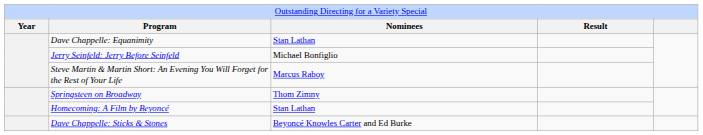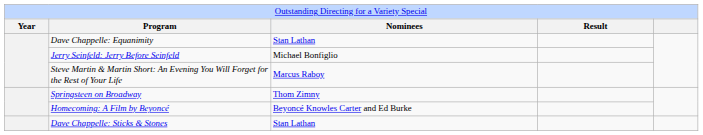 <table class="wikitable plainrowheaders" style="font-size: 90%" width=90%>
 <tr ---- bgcolor="#bfd7ff">
 <td colspan=6 align=center><a href='#'>Outstanding Directing for a Variety Special</a></td>
 </tr>
 <tr ---- bgcolor="#ebf5ff">
 <th width="5%">Year</th>
 <th width="25%">Program</th>
 <th width="30%">Nominees</th>
 <th width="13%">Result</th>
 <th width="5%"></th>
 </tr>
 <tr>
 <th rowspan="3" scope=row></th>
 <td><em>Dave Chappelle: Equanimity</em></td>
 <td><a href='#'>Stan Lathan</a></td>
 <td></td>
 <td rowspan="3"></td>
 </tr>
 <tr>
 <td><em><a href='#'>Jerry Seinfeld: Jerry Before Seinfeld</a></em></td>
 <td>Michael Bonfiglio</td>
 <td></td>
 </tr>
 <tr>
 <td><em>Steve Martin & Martin Short: An Evening You Will Forget for the Rest of Your Life</em></td>
 <td><a href='#'>Marcus Raboy</a></td>
 <td></td>
 </tr>
 <tr>
 <th rowspan="2" scope=row></th>
 <td><em><a href='#'>Springsteen on Broadway</a></em></td>
 <td><a href='#'>Thom Zimny</a></td>
 <td></td>
 <td style="text-align:center;" rowspan="2"></td>
 </tr>
 <tr>
 <td><em><a href='#'>Homecoming: A Film by Beyoncé</a></em></td>
-<td><a href='#'>Stan Lathan</a></td>
+<td><a href='#'>Beyoncé Knowles Carter</a> and Ed Burke</td>
 <td></td>
 </tr>
 <tr>
 <th scope=row></th>
 <td><em><a href='#'>Dave Chappelle: Sticks & Stones</a></em></td>
-<td><a href='#'>Beyoncé Knowles Carter</a> and Ed Burke</td>
+<td><a href='#'>Stan Lathan</a></td>
 <td></td>
 <td style="text-align:center;"></td>
 </tr>
 </table>
